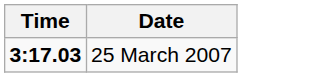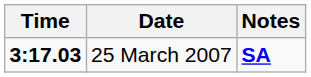 <table class="wikitable">
 <tr>
 <th>Time</th>
 <th>Date</th>
+<th>Notes</th>
 </tr>
 <tr>
 <td><strong>3:17.03</strong></td>
 <td>25 March 2007</td>
+<td><strong><a href='#'>SA</a></strong></td>
 </tr>
 </table>
